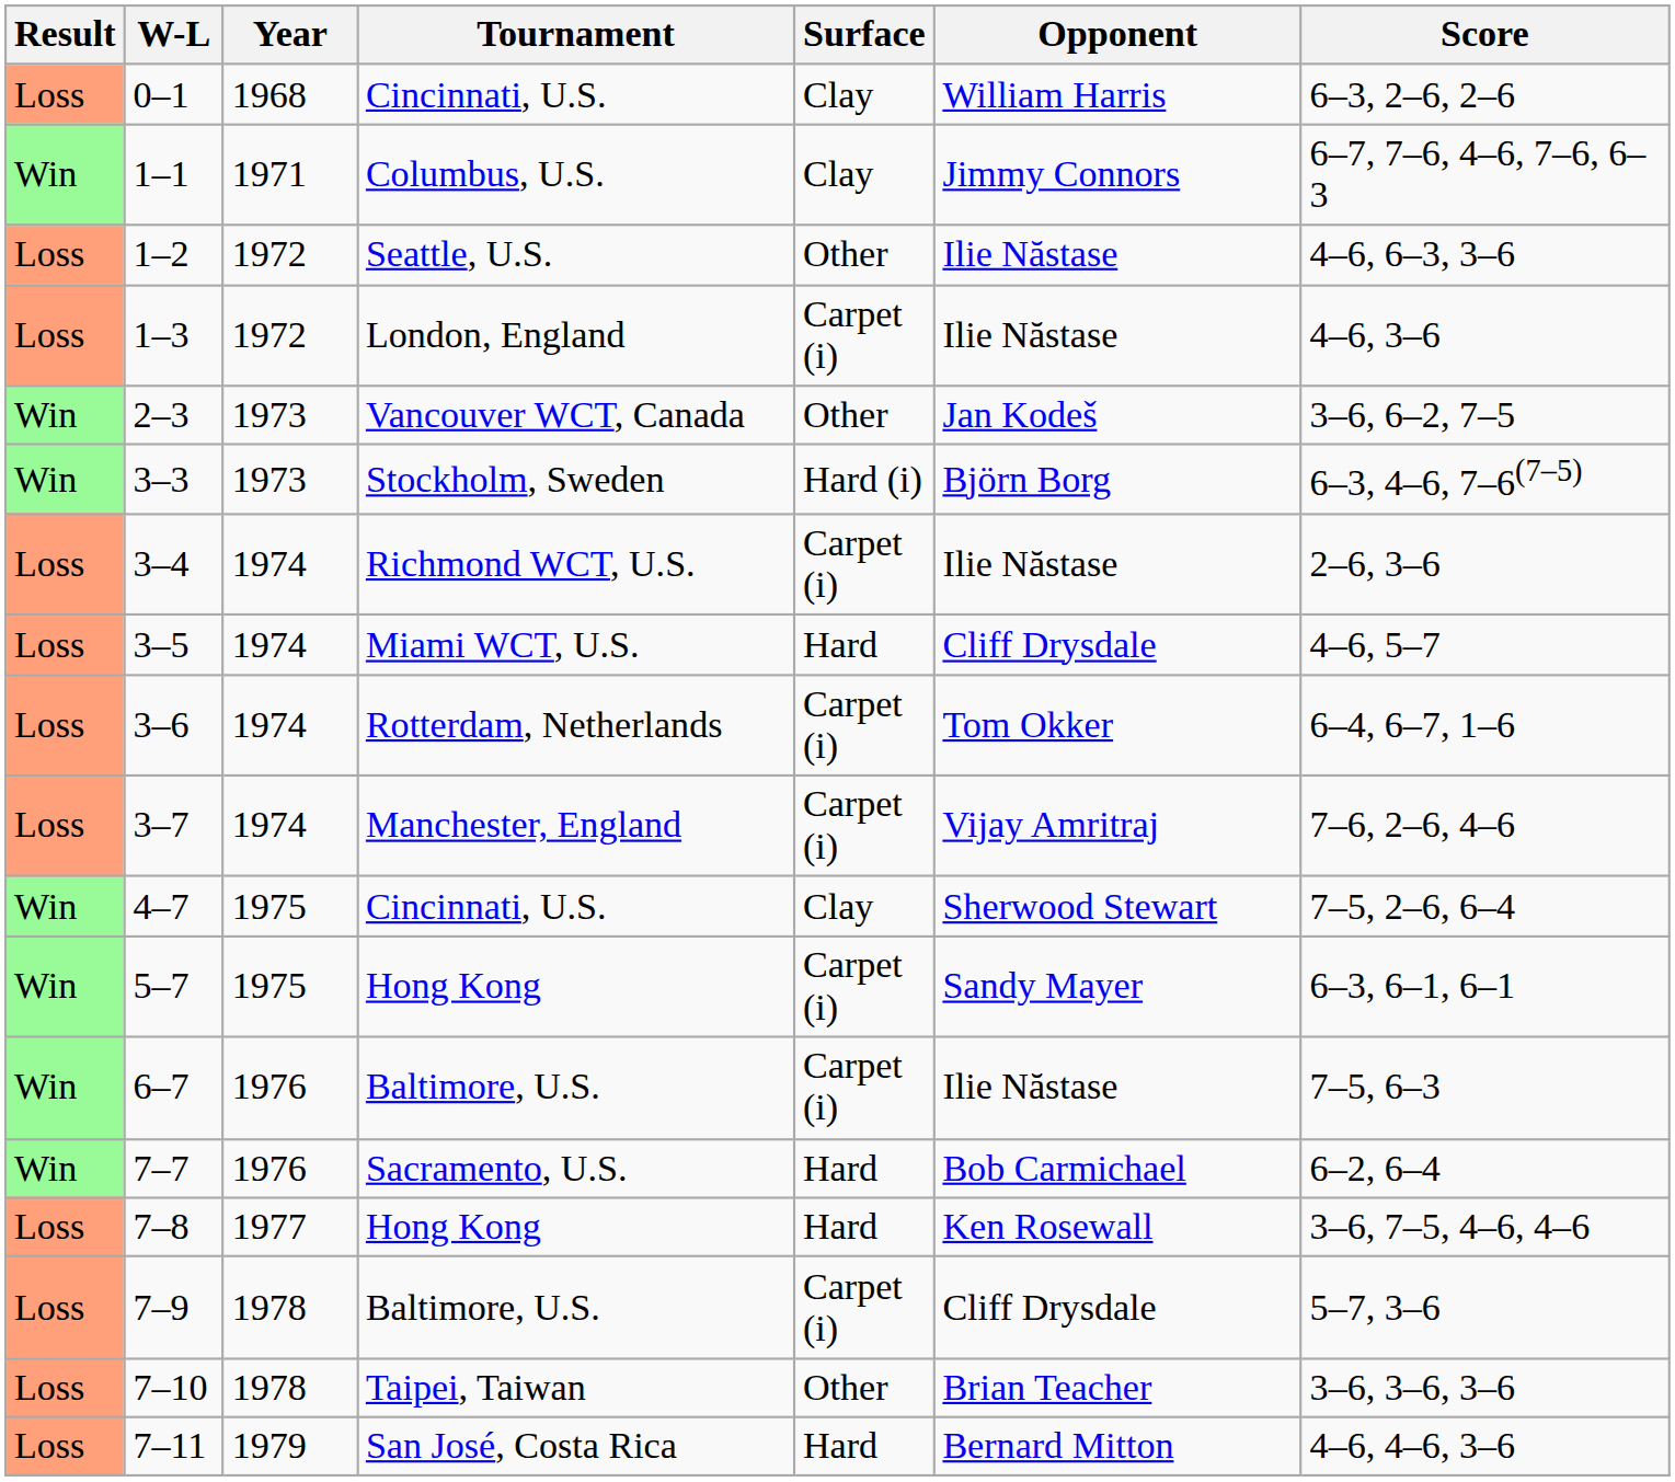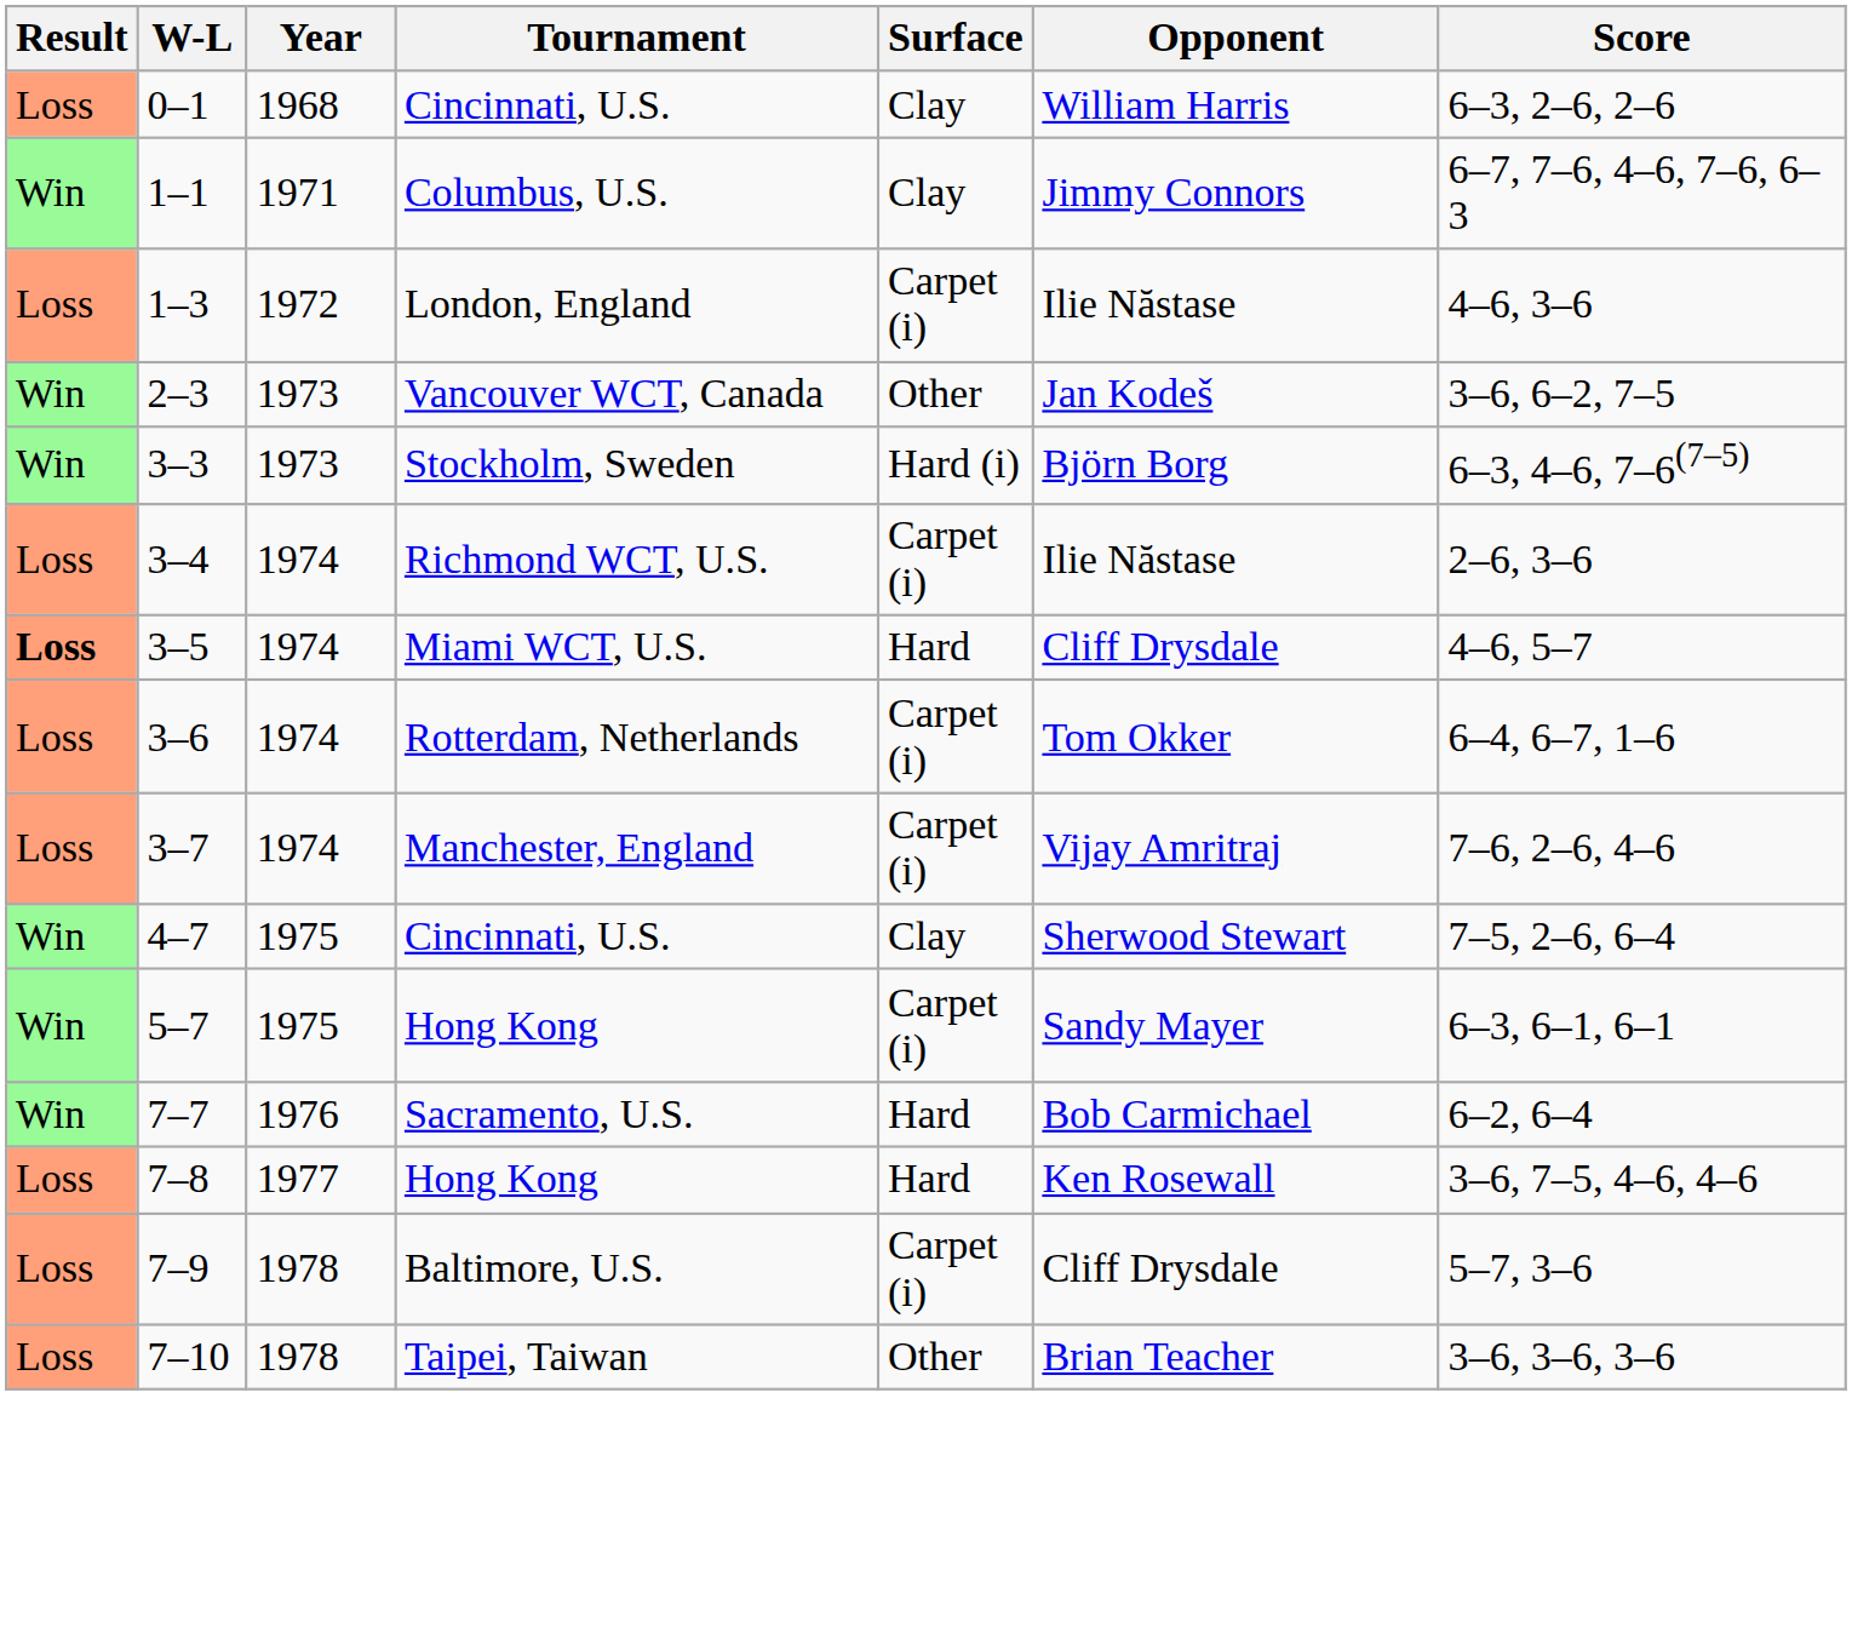 <table class="sortable wikitable">
 <tr>
 <th>Result</th>
 <th style="width:35px" class="unsortable">W-L</th>
 <th style="width:50px">Year</th>
 <th style="width:180px">Tournament</th>
 <th style="width:50px">Surface</th>
 <th style="width:150px">Opponent</th>
 <th style="width:150px" class="unsortable">Score</th>
 </tr>
 <tr>
 <td style="background:#ffa07a;">Loss</td>
 <td>0–1</td>
 <td>1968</td>
 <td><a href='#'>Cincinnati</a>, U.S.</td>
 <td>Clay</td>
 <td> <a href='#'>William Harris</a></td>
 <td>6–3, 2–6, 2–6</td>
 </tr>
 <tr>
 <td style="background:#98fb98;">Win</td>
 <td>1–1</td>
 <td>1971</td>
 <td><a href='#'>Columbus</a>, U.S.</td>
 <td>Clay</td>
 <td> <a href='#'>Jimmy Connors</a></td>
 <td>6–7, 7–6, 4–6, 7–6, 6–3</td>
-</tr>
-<tr>
-<td style="background:#ffa07a;">Loss</td>
-<td>1–2</td>
-<td>1972</td>
-<td><a href='#'>Seattle</a>, U.S.</td>
-<td>Other</td>
-<td> <a href='#'>Ilie Năstase</a></td>
-<td>4–6, 6–3, 3–6</td>
 </tr>
 <tr>
 <td style="background:#ffa07a;">Loss</td>
 <td>1–3</td>
 <td>1972</td>
 <td>London, England</td>
 <td>Carpet (i)</td>
 <td> Ilie Năstase</td>
 <td>4–6, 3–6</td>
 </tr>
 <tr>
 <td style="background:#98fb98;">Win</td>
 <td>2–3</td>
 <td>1973</td>
 <td><a href='#'>Vancouver WCT</a>, Canada</td>
 <td>Other</td>
 <td> <a href='#'>Jan Kodeš</a></td>
 <td>3–6, 6–2, 7–5</td>
 </tr>
 <tr>
 <td style="background:#98fb98;">Win</td>
 <td>3–3</td>
 <td>1973</td>
 <td><a href='#'>Stockholm</a>, Sweden</td>
 <td>Hard (i)</td>
 <td> <a href='#'>Björn Borg</a></td>
 <td>6–3, 4–6, 7–6<sup>(7–5)</sup></td>
 </tr>
 <tr>
 <td style="background:#ffa07a;">Loss</td>
 <td>3–4</td>
 <td>1974</td>
 <td><a href='#'>Richmond WCT</a>, U.S.</td>
 <td>Carpet (i)</td>
 <td> Ilie Năstase</td>
 <td>2–6, 3–6</td>
 </tr>
 <tr>
-<td style="background:#ffa07a;">Loss</td>
+<td style="background:#ffa07a;"><strong>Loss</strong></td>
 <td>3–5</td>
 <td>1974</td>
 <td><a href='#'>Miami WCT</a>, U.S.</td>
 <td>Hard</td>
 <td> <a href='#'>Cliff Drysdale</a></td>
 <td>4–6, 5–7</td>
 </tr>
 <tr>
 <td style="background:#ffa07a;">Loss</td>
 <td>3–6</td>
 <td>1974</td>
 <td><a href='#'>Rotterdam</a>, Netherlands</td>
 <td>Carpet (i)</td>
 <td> <a href='#'>Tom Okker</a></td>
 <td>6–4, 6–7, 1–6</td>
 </tr>
 <tr>
 <td style="background:#ffa07a;">Loss</td>
 <td>3–7</td>
 <td>1974</td>
 <td><a href='#'>Manchester, England</a></td>
 <td>Carpet (i)</td>
 <td> <a href='#'>Vijay Amritraj</a></td>
 <td>7–6, 2–6, 4–6</td>
 </tr>
 <tr>
 <td style="background:#98fb98;">Win</td>
 <td>4–7</td>
 <td>1975</td>
 <td><a href='#'>Cincinnati</a>, U.S.</td>
 <td>Clay</td>
 <td> <a href='#'>Sherwood Stewart</a></td>
 <td>7–5, 2–6, 6–4</td>
 </tr>
 <tr>
 <td style="background:#98fb98;">Win</td>
 <td>5–7</td>
 <td>1975</td>
 <td><a href='#'>Hong Kong</a></td>
 <td>Carpet (i)</td>
 <td> <a href='#'>Sandy Mayer</a></td>
 <td>6–3, 6–1, 6–1</td>
 </tr>
 <tr>
 <td style="background:#98fb98;">Win</td>
-<td>6–7</td>
-<td>1976</td>
-<td><a href='#'>Baltimore</a>, U.S.</td>
-<td>Carpet (i)</td>
-<td> Ilie Năstase</td>
-<td>7–5, 6–3</td>
-</tr>
-<tr>
-<td style="background:#98fb98;">Win</td>
 <td>7–7</td>
 <td>1976</td>
 <td><a href='#'>Sacramento</a>, U.S.</td>
 <td>Hard</td>
 <td> <a href='#'>Bob Carmichael</a></td>
 <td>6–2, 6–4</td>
 </tr>
 <tr>
 <td style="background:#ffa07a;">Loss</td>
 <td>7–8</td>
 <td>1977</td>
 <td><a href='#'>Hong Kong</a></td>
 <td>Hard</td>
 <td> <a href='#'>Ken Rosewall</a></td>
 <td>3–6, 7–5, 4–6, 4–6</td>
 </tr>
 <tr>
 <td style="background:#ffa07a;">Loss</td>
 <td>7–9</td>
 <td>1978</td>
 <td>Baltimore, U.S.</td>
 <td>Carpet (i)</td>
 <td> Cliff Drysdale</td>
 <td>5–7, 3–6</td>
 </tr>
 <tr>
 <td style="background:#ffa07a;">Loss</td>
 <td>7–10</td>
 <td>1978</td>
 <td><a href='#'>Taipei</a>, Taiwan</td>
 <td>Other</td>
 <td> <a href='#'>Brian Teacher</a></td>
 <td>3–6, 3–6, 3–6</td>
 </tr>
-<tr>
-<td style="background:#ffa07a;">Loss</td>
-<td>7–11</td>
-<td>1979</td>
-<td><a href='#'>San José</a>, Costa Rica</td>
-<td>Hard</td>
-<td> <a href='#'>Bernard Mitton</a></td>
-<td>4–6, 4–6, 3–6</td>
-</tr>
 </table>
